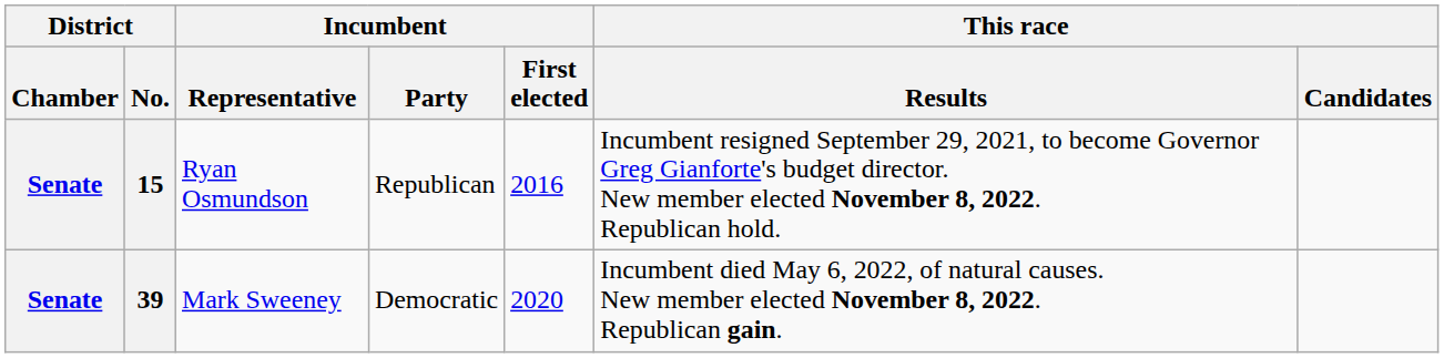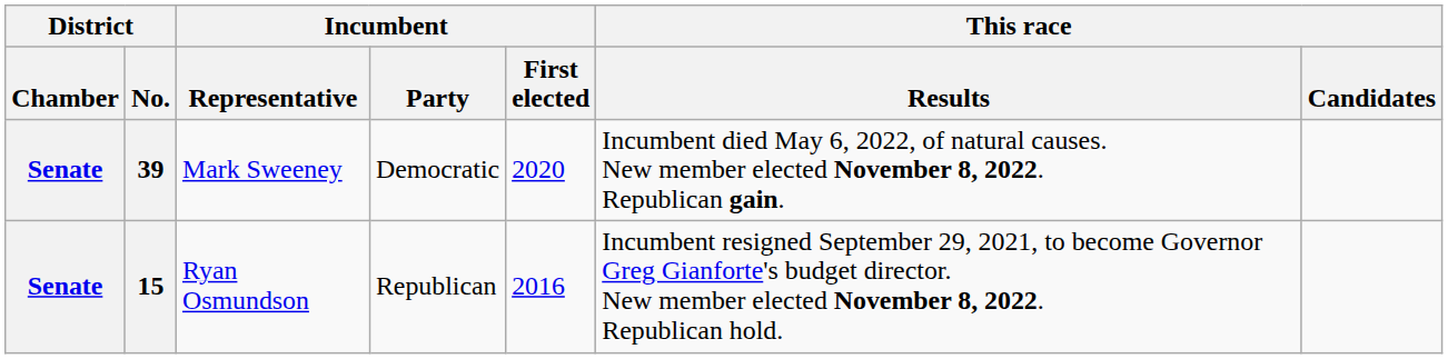 <table class="wikitable sortable">
 <tr valign=bottom>
 <th colspan="2">District</th>
 <th colspan="3">Incumbent</th>
 <th colspan="2">This race</th>
 </tr>
 <tr valign=bottom>
 <th>Chamber</th>
 <th>No.</th>
 <th>Representative</th>
 <th>Party</th>
 <th>First<br>elected</th>
 <th>Results</th>
 <th>Candidates</th>
 </tr>
 <tr>
 <th><a href='#'>Senate</a></th>
+<th>39</th>
+<td><a href='#'>Mark Sweeney</a></td>
+<td>Democratic</td>
+<td><a href='#'>2020</a></td>
+<td>Incumbent died May 6, 2022, of natural causes.<br>New member elected <strong>November 8, 2022</strong>.<br>Republican <strong>gain</strong>.</td>
+<td nowrap></td>
+</tr>
+<tr>
+<th><a href='#'>Senate</a></th>
 <th>15</th>
 <td><a href='#'>Ryan Osmundson</a></td>
 <td>Republican</td>
 <td><a href='#'>2016</a></td>
 <td>Incumbent resigned September 29, 2021, to become Governor <a href='#'>Greg Gianforte</a>'s budget director.<br>New member elected <strong>November 8, 2022</strong>.<br>Republican hold.</td>
 <td nowrap></td>
 </tr>
-<tr>
-<th><a href='#'>Senate</a></th>
-<th>39</th>
-<td><a href='#'>Mark Sweeney</a></td>
-<td>Democratic</td>
-<td><a href='#'>2020</a></td>
-<td>Incumbent died May 6, 2022, of natural causes.<br>New member elected <strong>November 8, 2022</strong>.<br>Republican <strong>gain</strong>.</td>
-<td nowrap></td>
-</tr>
 </table>
